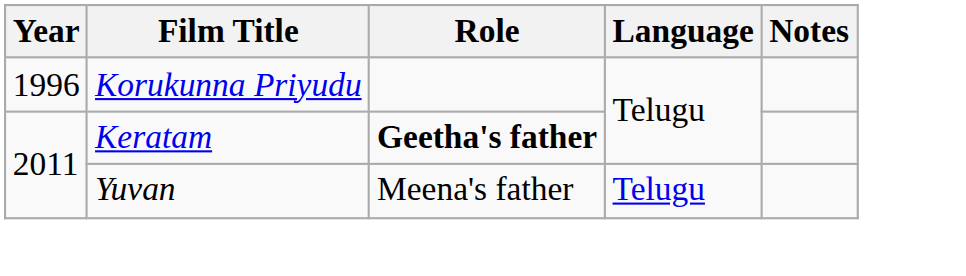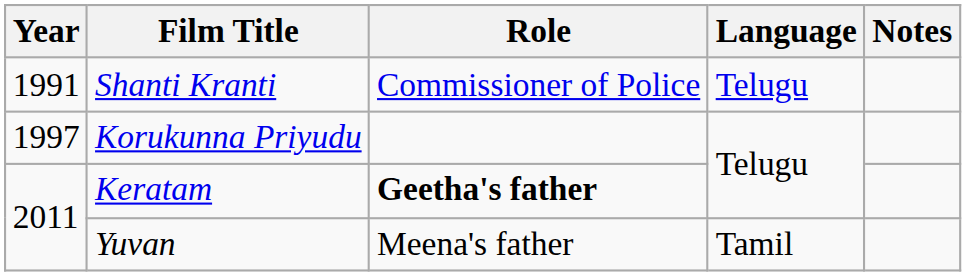 <table class="wikitable sortable">
 <tr>
 <th>Year</th>
 <th>Film Title</th>
 <th>Role</th>
 <th>Language</th>
 <th>Notes</th>
 </tr>
 <tr>
-<td>1996</td>
+<td>1991</td>
+<td><em><a href='#'>Shanti Kranti</a></em></td>
+<td><a href='#'>Commissioner of Police</a></td>
+<td><a href='#'>Telugu</a></td>
+<td></td>
+</tr>
+<tr>
+<td>1997</td>
 <td><em><a href='#'>Korukunna Priyudu</a></em></td>
 <td></td>
 <td rowspan="2">Telugu</td>
 <td></td>
 </tr>
 <tr>
 <td rowspan="2">2011</td>
 <td><em><a href='#'>Keratam</a></em></td>
 <td><strong>Geetha's father</strong></td>
 <td></td>
 </tr>
 <tr>
 <td><em>Yuvan</em></td>
 <td>Meena's father</td>
-<td><a href='#'>Telugu</a></td>
+<td>Tamil</td>
 <td></td>
 </tr>
 </table>
